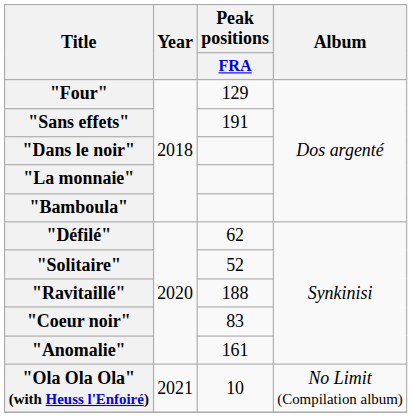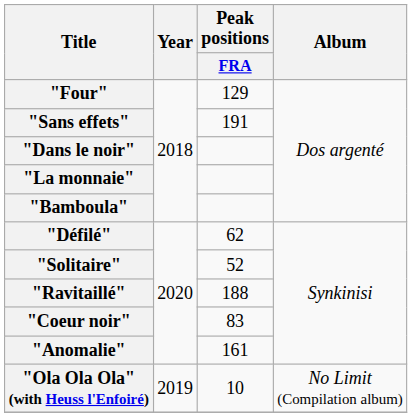 <table class="wikitable plainrowheaders" style="text-align:center">
 <tr>
 <th scope="col" rowspan="2">Title</th>
 <th scope="col" rowspan="2">Year</th>
 <th scope="col" colspan="1">Peak positions</th>
 <th scope="col" rowspan="2">Album</th>
 </tr>
 <tr>
 <th scope="col" style="width:3em;font-size:90%;"><a href='#'>FRA</a><br></th>
 </tr>
 <tr>
 <th scope="row">"Four"</th>
 <td rowspan=5>2018</td>
 <td>129</td>
 <td rowspan=5><em>Dos argenté</em></td>
 </tr>
 <tr>
 <th scope="row">"Sans effets"</th>
 <td>191</td>
 </tr>
 <tr>
 <th scope="row">"Dans le noir"</th>
 <td></td>
 </tr>
 <tr>
 <th scope="row">"La monnaie"</th>
 <td></td>
 </tr>
 <tr>
 <th scope="row">"Bamboula"</th>
 <td></td>
 </tr>
 <tr>
 <th scope="row">"Défilé"</th>
 <td rowspan=5>2020</td>
 <td>62</td>
 <td rowspan=5><em>Synkinisi</em></td>
 </tr>
 <tr>
 <th scope="row">"Solitaire"</th>
 <td>52<br></td>
 </tr>
 <tr>
 <th scope="row">"Ravitaillé"</th>
 <td>188</td>
 </tr>
 <tr>
 <th scope="row">"Coeur noir"</th>
 <td>83<br></td>
 </tr>
 <tr>
 <th scope="row">"Anomalie"</th>
 <td>161<br></td>
 </tr>
 <tr>
 <th scope="row">"Ola Ola Ola"<br><small>(with <a href='#'>Heuss l'Enfoiré</a>)</small></th>
-<td>2021</td>
+<td>2019</td>
 <td>10</td>
 <td><em>No Limit</em><br><small>(Compilation album)</small></td>
 </tr>
 <tr>
 </tr>
 </table>
